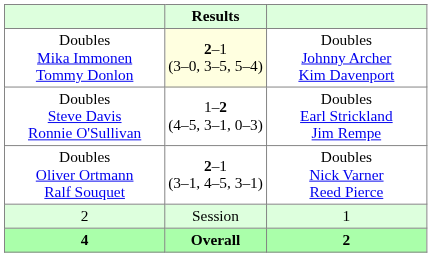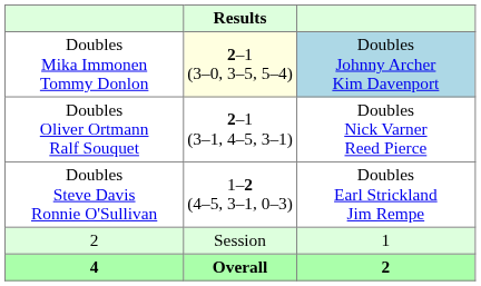 <table border="1" cellpadding="3" style="border-collapse: collapse;">
 <tr bgcolor="#ddffdd">
 <th width="160"></th>
 <th>Results</th>
 <th width="160"></th>
 </tr>
 <tr>
 <td align="center">Doubles<br><a href='#'>Mika Immonen</a><br><a href='#'>Tommy Donlon</a></td>
 <td align="center" style="background: lightyellow;"><strong>2</strong>–1<br>(3–0, 3–5, 5–4)</td>
-<td align="center">Doubles<br><a href='#'>Johnny Archer</a><br><a href='#'>Kim Davenport</a></td>
+<td align="center" style="background: lightblue;">Doubles<br><a href='#'>Johnny Archer</a><br><a href='#'>Kim Davenport</a></td>
+</tr>
+<tr>
+<td align="center">Doubles<br><a href='#'>Oliver Ortmann</a><br><a href='#'>Ralf Souquet</a></td>
+<td align="center"><strong>2</strong>–1<br>(3–1, 4–5, 3–1)</td>
+<td align="center">Doubles<br><a href='#'>Nick Varner</a><br><a href='#'>Reed Pierce</a></td>
 </tr>
 <tr>
 <td align="center">Doubles<br><a href='#'>Steve Davis</a><br><a href='#'>Ronnie O'Sullivan</a></td>
 <td align="center">1–<strong>2</strong><br>(4–5, 3–1, 0–3)</td>
 <td align="center">Doubles<br><a href='#'>Earl Strickland</a><br><a href='#'>Jim Rempe</a></td>
-</tr>
-<tr>
-<td align="center">Doubles<br><a href='#'>Oliver Ortmann</a><br><a href='#'>Ralf Souquet</a></td>
-<td align="center"><strong>2</strong>–1<br>(3–1, 4–5, 3–1)</td>
-<td align="center">Doubles<br><a href='#'>Nick Varner</a><br><a href='#'>Reed Pierce</a></td>
 </tr>
 <tr bgcolor="#ddffdd">
 <td align="center">2</td>
 <td align="center">Session</td>
 <td align="center">1</td>
 </tr>
 <tr bgcolor="#aaffaa">
 <th align="center">4</th>
 <th align="center">Overall</th>
 <th align="center">2</th>
 </tr>
 </table>
